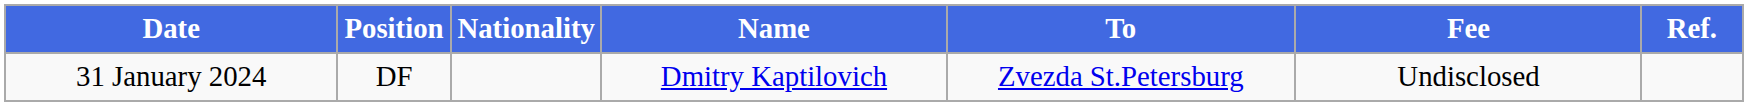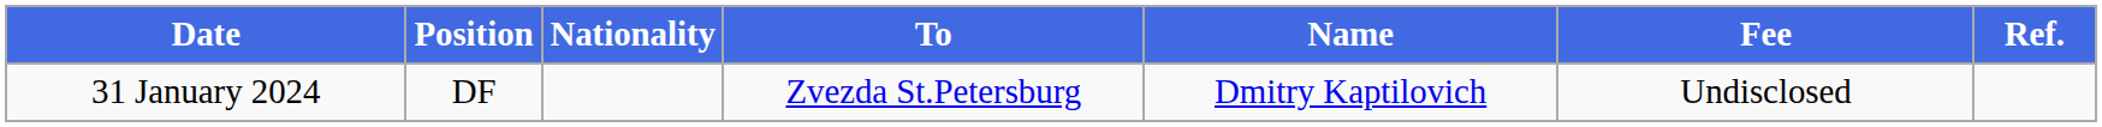 <table class="wikitable"  style="text-align:center; font-size:90%; ">
 <tr>
 <th style="background:#4169E1; color:white; width:200px;">Date</th>
 <th style="background:#4169E1; color:white; width:50px;">Position</th>
 <th style="background:#4169E1; color:white; width:50px;">Nationality</th>
+<th style="background:#4169E1; color:white; width:200px;">To</th>
 <th style="background:#4169E1; color:white; width:200px;">Name</th>
-<th style="background:#4169E1; color:white; width:200px;">To</th>
 <th style="background:#4169E1; color:white; width:200px;">Fee</th>
 <th style="background:#4169E1; color:white; width:50px;">Ref.</th>
 </tr>
 <tr>
 <td>31 January 2024</td>
 <td>DF</td>
 <td></td>
+<td><a href='#'>Zvezda St.Petersburg</a></td>
 <td><a href='#'>Dmitry Kaptilovich</a></td>
-<td><a href='#'>Zvezda St.Petersburg</a></td>
 <td>Undisclosed</td>
 <td></td>
 </tr>
 </table>
